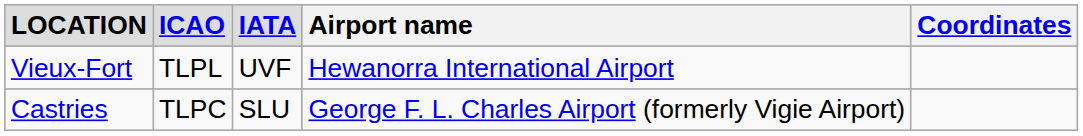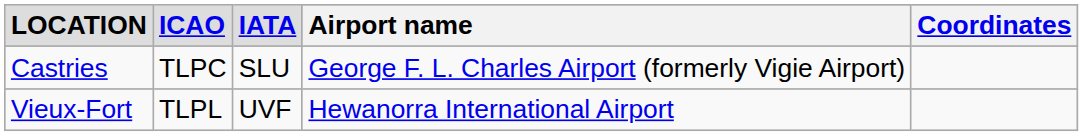 <table class="wikitable sortable">
 <tr style="font-weight:bold; background:#DDDDDD;">
 <td>LOCATION</td>
 <td><a href='#'>ICAO</a></td>
 <td><a href='#'>IATA</a></td>
 <th style="text-align:left; white-space:nowrap;">Airport name</th>
 <th style="text-align:left;"><a href='#'>Coordinates</a></th>
 </tr>
 <tr>
+<td><a href='#'>Castries</a></td>
+<td>TLPC</td>
+<td>SLU</td>
+<td><a href='#'>George F. L. Charles Airport</a> (formerly Vigie Airport)</td>
+<td><small></small></td>
+</tr>
+<tr>
 <td><a href='#'>Vieux-Fort</a></td>
 <td>TLPL</td>
 <td>UVF</td>
 <td><a href='#'>Hewanorra International Airport</a></td>
 <td><small></small></td>
 </tr>
-<tr>
-<td><a href='#'>Castries</a></td>
-<td>TLPC</td>
-<td>SLU</td>
-<td><a href='#'>George F. L. Charles Airport</a> (formerly Vigie Airport)</td>
-<td><small></small></td>
-</tr>
 </table>
